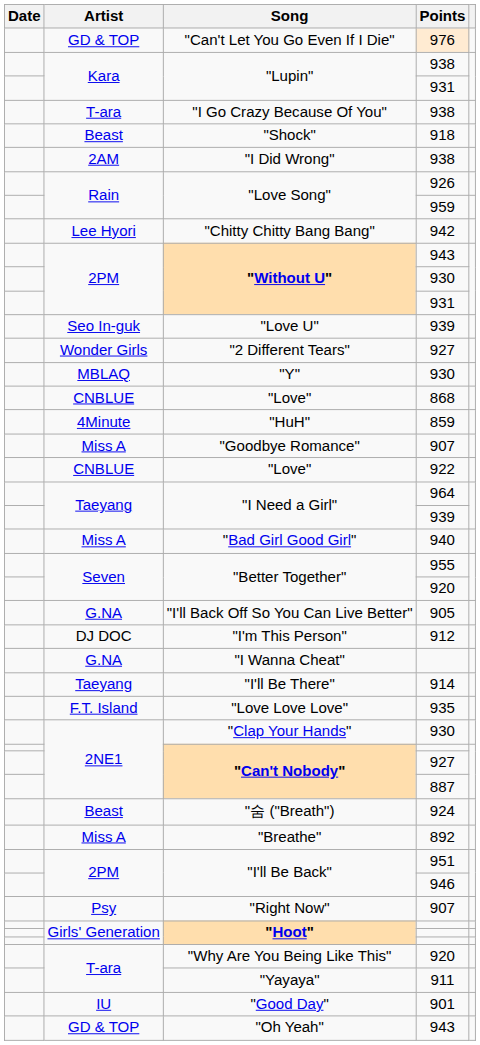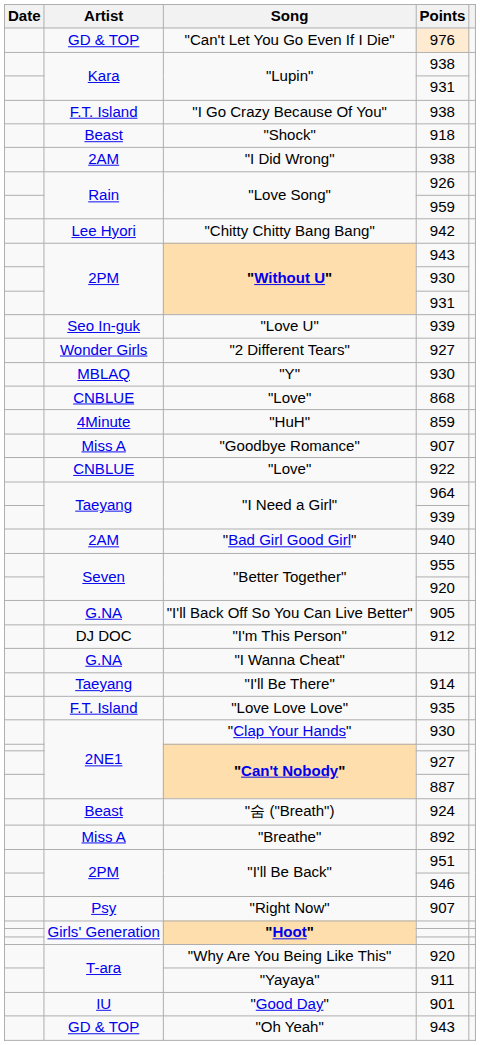 <table class="wikitable sortable" style=text-align:center>
 <tr>
 <th>Date</th>
 <th>Artist</th>
 <th>Song</th>
 <th>Points</th>
 <th class=unsortable></th>
 </tr>
 <tr>
 <td></td>
 <td><a href='#'>GD & TOP</a></td>
 <td>"Can't Let You Go Even If I Die"</td>
 <td style="background: #ffebd2">976</td>
 <td></td>
 </tr>
 <tr>
 <td></td>
 <td rowspan="2"><a href='#'>Kara</a></td>
 <td rowspan="2">"Lupin"</td>
 <td>938</td>
 <td rowspan="2"></td>
 </tr>
 <tr>
 <td></td>
 <td>931</td>
 </tr>
 <tr>
 <td></td>
-<td><a href='#'>T-ara</a></td>
+<td><a href='#'>F.T. Island</a></td>
 <td>"I Go Crazy Because Of You"</td>
 <td>938</td>
 <td></td>
 </tr>
 <tr>
 <td></td>
 <td><a href='#'>Beast</a></td>
 <td>"Shock"</td>
 <td>918</td>
 <td></td>
 </tr>
 <tr>
 <td></td>
 <td><a href='#'>2AM</a></td>
 <td>"I Did Wrong"</td>
 <td>938</td>
 <td></td>
 </tr>
 <tr>
 <td></td>
 <td rowspan="2"><a href='#'>Rain</a></td>
 <td rowspan="2">"Love Song"</td>
 <td>926</td>
 <td></td>
 </tr>
 <tr>
 <td></td>
 <td>959</td>
 <td></td>
 </tr>
 <tr>
 <td></td>
 <td><a href='#'>Lee Hyori</a></td>
 <td>"Chitty Chitty Bang Bang"</td>
 <td>942</td>
 <td></td>
 </tr>
 <tr>
 <td></td>
 <td rowspan="3"><a href='#'>2PM</a></td>
 <td rowspan="3" style="font-weight: bold; background: navajowhite;">"<a href='#'>Without U</a>"</td>
 <td>943</td>
 <td rowspan="3"></td>
 </tr>
 <tr>
 <td></td>
 <td>930</td>
 </tr>
 <tr>
 <td></td>
 <td>931</td>
 </tr>
 <tr>
 <td></td>
 <td><a href='#'>Seo In-guk</a></td>
 <td>"Love U"</td>
 <td>939</td>
 <td></td>
 </tr>
 <tr>
 <td></td>
 <td><a href='#'>Wonder Girls</a></td>
 <td>"2 Different Tears"</td>
 <td>927</td>
 <td></td>
 </tr>
 <tr>
 <td></td>
 <td><a href='#'>MBLAQ</a></td>
 <td>"Y"</td>
 <td>930</td>
 <td></td>
 </tr>
 <tr>
 <td></td>
 <td><a href='#'>CNBLUE</a></td>
 <td>"Love"</td>
 <td>868</td>
 <td></td>
 </tr>
 <tr>
 <td></td>
 <td><a href='#'>4Minute</a></td>
 <td>"HuH"</td>
 <td>859</td>
 <td></td>
 </tr>
 <tr>
 <td></td>
 <td><a href='#'>Miss A</a></td>
 <td>"Goodbye Romance"</td>
 <td>907</td>
 <td></td>
 </tr>
 <tr>
 <td></td>
 <td><a href='#'>CNBLUE</a></td>
 <td>"Love"</td>
 <td>922</td>
 <td></td>
 </tr>
 <tr>
 <td></td>
 <td rowspan="2"><a href='#'>Taeyang</a></td>
 <td rowspan="2">"I Need a Girl"</td>
 <td>964</td>
 <td rowspan="2"></td>
 </tr>
 <tr>
 <td></td>
 <td>939</td>
 </tr>
 <tr>
 <td></td>
-<td><a href='#'>Miss A</a></td>
+<td><a href='#'>2AM</a></td>
 <td>"<a href='#'>Bad Girl Good Girl</a>"</td>
 <td>940</td>
 <td></td>
 </tr>
 <tr>
 <td></td>
 <td rowspan="2"><a href='#'>Seven</a></td>
 <td rowspan="2">"Better Together"</td>
 <td>955</td>
 <td rowspan="2"></td>
 </tr>
 <tr>
 <td></td>
 <td>920</td>
 </tr>
 <tr>
 <td></td>
 <td><a href='#'>G.NA</a></td>
 <td>"I'll Back Off So You Can Live Better"</td>
 <td>905</td>
 <td></td>
 </tr>
 <tr>
 <td></td>
 <td>DJ DOC</td>
 <td>"I'm This Person"</td>
 <td>912</td>
 <td></td>
 </tr>
 <tr>
 <td></td>
 <td><a href='#'>G.NA</a></td>
 <td>"I Wanna Cheat"</td>
 <td></td>
 <td></td>
 </tr>
 <tr>
 <td></td>
 <td><a href='#'>Taeyang</a></td>
 <td>"I'll Be There"</td>
 <td>914</td>
 <td></td>
 </tr>
 <tr>
 <td></td>
 <td><a href='#'>F.T. Island</a></td>
 <td>"Love Love Love"</td>
 <td>935</td>
 <td></td>
 </tr>
 <tr>
 <td></td>
 <td rowspan="4"><a href='#'>2NE1</a></td>
 <td>"<a href='#'>Clap Your Hands</a>"</td>
 <td>930</td>
 <td></td>
 </tr>
 <tr>
 <td></td>
 <td rowspan="3" style="font-weight: bold; background: navajowhite;">"<a href='#'>Can't Nobody</a>"</td>
 <td></td>
 <td rowspan="3"></td>
 </tr>
 <tr>
 <td></td>
 <td>927</td>
 </tr>
 <tr>
 <td></td>
 <td>887</td>
 </tr>
 <tr>
 <td></td>
 <td><a href='#'>Beast</a></td>
 <td>"숨 ("Breath")</td>
 <td>924</td>
 <td></td>
 </tr>
 <tr>
 <td></td>
 <td><a href='#'>Miss A</a></td>
 <td>"Breathe"</td>
 <td>892</td>
 <td></td>
 </tr>
 <tr>
 <td></td>
 <td rowspan="2"><a href='#'>2PM</a></td>
 <td rowspan="2">"I'll Be Back"</td>
 <td>951</td>
 <td rowspan="2"></td>
 </tr>
 <tr>
 <td></td>
 <td>946</td>
 </tr>
 <tr>
 <td></td>
 <td><a href='#'>Psy</a></td>
 <td>"Right Now"</td>
 <td>907</td>
 <td></td>
 </tr>
 <tr>
 <td></td>
 <td rowspan="3"><a href='#'>Girls' Generation </a></td>
 <td rowspan="3" style="font-weight: bold; background: navajowhite;">"<a href='#'>Hoot</a>"</td>
 <td></td>
 <td></td>
 </tr>
 <tr>
 <td></td>
 <td></td>
 <td></td>
 </tr>
 <tr>
 <td></td>
 <td></td>
 <td></td>
 </tr>
 <tr>
 <td></td>
 <td rowspan="2"><a href='#'>T-ara</a></td>
 <td>"Why Are You Being Like This"</td>
 <td>920</td>
 <td></td>
 </tr>
 <tr>
 <td></td>
 <td>"Yayaya"</td>
 <td>911</td>
 <td></td>
 </tr>
 <tr>
 <td></td>
 <td><a href='#'>IU</a></td>
 <td>"<a href='#'>Good Day</a>"</td>
 <td>901</td>
 <td></td>
 </tr>
 <tr>
 <td></td>
 <td><a href='#'>GD & TOP</a></td>
 <td>"Oh Yeah"</td>
 <td>943</td>
 <td></td>
 </tr>
 </table>
